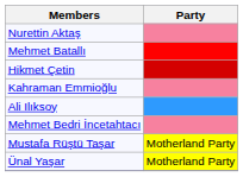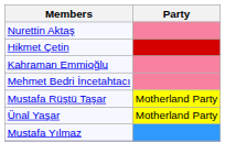 <table class=wikitable style="border:1px solid #8888aa; background-color:#f7f8ff; padding:0px; font-size:90%;">
 <tr>
 <th>Members</th>
 <th>Party</th>
 </tr>
 <tr>
 <td><a href='#'>Nurettin Aktaş</a></td>
 <td style="background: #F7819F"></td>
 </tr>
 <tr>
-<td><a href='#'>Mehmet Batallı</a></td>
-<td style="background: #ff0000"></td>
-</tr>
-<tr>
 <td><a href='#'>Hikmet Çetin</a></td>
 <td style="background: #d40000"></td>
 </tr>
 <tr>
 <td><a href='#'>Kahraman Emmioğlu</a></td>
 <td style="background: #F7819F"></td>
-</tr>
-<tr>
-<td><a href='#'>Ali Ilıksoy</a></td>
-<td style="background: #2E9AFE"></td>
 </tr>
 <tr>
 <td><a href='#'>Mehmet Bedri İncetahtacı</a></td>
 <td style="background: #F7819F"></td>
 </tr>
 <tr>
 <td><a href='#'>Mustafa Rüştü Taşar</a></td>
 <td style="background: #ffff00">Motherland Party</td>
 </tr>
 <tr>
 <td><a href='#'>Ünal Yaşar</a></td>
 <td style="background: #ffff00">Motherland Party</td>
 </tr>
 <tr>
+<td><a href='#'>Mustafa Yılmaz</a></td>
+<td style="background: #2E9AFE"></td>
+</tr>
+<tr>
 </tr>
 </table>
